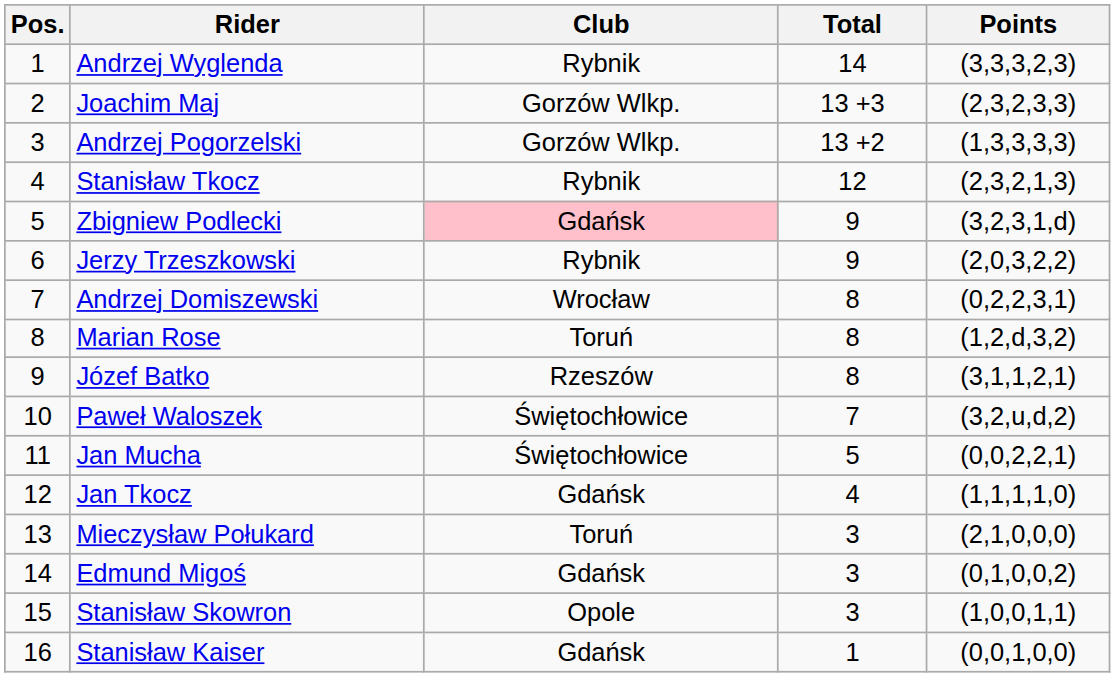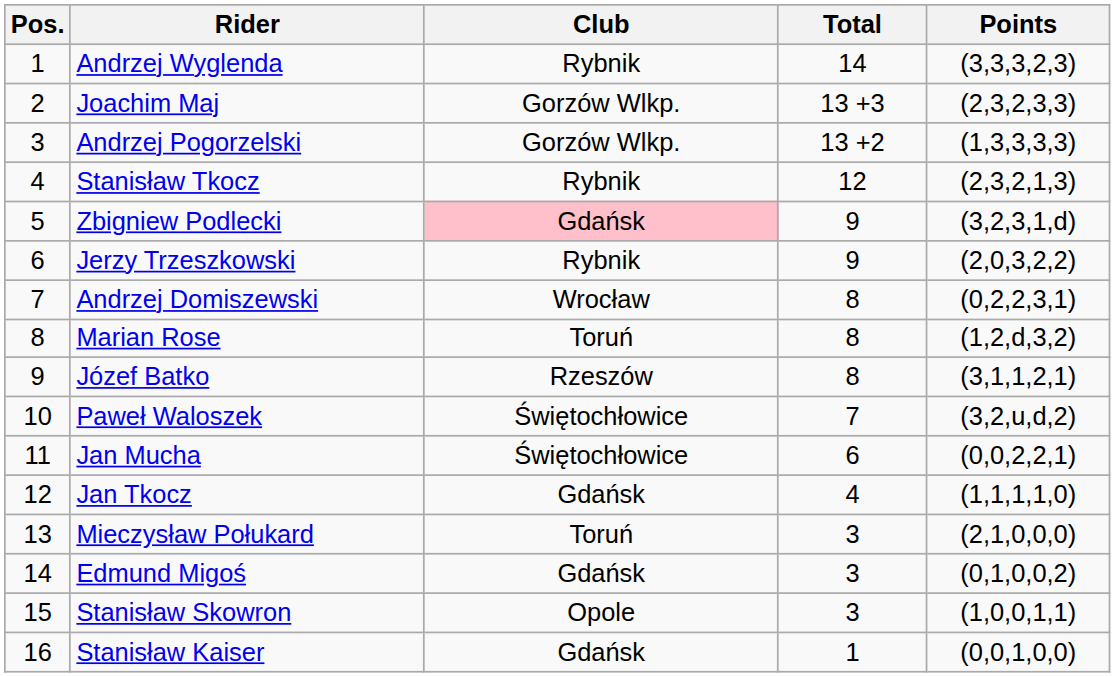 <table class=wikitable style="font-size:93%;">
 <tr>
 <th width=25px>Pos.</th>
 <th width=200px>Rider</th>
 <th width=200px>Club</th>
 <th width=80px>Total</th>
 <th width=100px>Points</th>
 </tr>
 <tr align=center>
 <td>1</td>
 <td align=left><a href='#'>Andrzej Wyglenda</a></td>
 <td>Rybnik</td>
 <td>14</td>
 <td>(3,3,3,2,3)</td>
 </tr>
 <tr align=center>
 <td>2</td>
 <td align=left><a href='#'>Joachim Maj</a></td>
 <td>Gorzów Wlkp.</td>
 <td>13 +3</td>
 <td>(2,3,2,3,3)</td>
 </tr>
 <tr align=center>
 <td>3</td>
 <td align=left><a href='#'>Andrzej Pogorzelski</a></td>
 <td>Gorzów Wlkp.</td>
 <td>13 +2</td>
 <td>(1,3,3,3,3)</td>
 </tr>
 <tr align=center>
 <td>4</td>
 <td align=left><a href='#'>Stanisław Tkocz</a></td>
 <td>Rybnik</td>
 <td>12</td>
 <td>(2,3,2,1,3)</td>
 </tr>
 <tr align=center>
 <td>5</td>
 <td align=left><a href='#'>Zbigniew Podlecki</a></td>
 <td style="background: pink;">Gdańsk</td>
 <td>9</td>
 <td>(3,2,3,1,d)</td>
 </tr>
 <tr align=center>
 <td>6</td>
 <td align=left><a href='#'>Jerzy Trzeszkowski</a></td>
 <td>Rybnik</td>
 <td>9</td>
 <td>(2,0,3,2,2)</td>
 </tr>
 <tr align=center>
 <td>7</td>
 <td align=left><a href='#'>Andrzej Domiszewski</a></td>
 <td>Wrocław</td>
 <td>8</td>
 <td>(0,2,2,3,1)</td>
 </tr>
 <tr align=center>
 <td>8</td>
 <td align=left><a href='#'>Marian Rose</a></td>
 <td>Toruń</td>
 <td>8</td>
 <td>(1,2,d,3,2)</td>
 </tr>
 <tr align=center>
 <td>9</td>
 <td align=left><a href='#'>Józef Batko</a></td>
 <td>Rzeszów</td>
 <td>8</td>
 <td>(3,1,1,2,1)</td>
 </tr>
 <tr align=center>
 <td>10</td>
 <td align=left><a href='#'>Paweł Waloszek</a></td>
 <td>Świętochłowice</td>
 <td>7</td>
 <td>(3,2,u,d,2)</td>
 </tr>
 <tr align=center>
 <td>11</td>
 <td align=left><a href='#'>Jan Mucha</a></td>
 <td>Świętochłowice</td>
-<td>5</td>
+<td>6</td>
 <td>(0,0,2,2,1)</td>
 </tr>
 <tr align=center>
 <td>12</td>
 <td align=left><a href='#'>Jan Tkocz</a></td>
 <td>Gdańsk</td>
 <td>4</td>
 <td>(1,1,1,1,0)</td>
 </tr>
 <tr align=center>
 <td>13</td>
 <td align=left><a href='#'>Mieczysław Połukard</a></td>
 <td>Toruń</td>
 <td>3</td>
 <td>(2,1,0,0,0)</td>
 </tr>
 <tr align=center>
 <td>14</td>
 <td align=left><a href='#'>Edmund Migoś</a></td>
 <td>Gdańsk</td>
 <td>3</td>
 <td>(0,1,0,0,2)</td>
 </tr>
 <tr align=center>
 <td>15</td>
 <td align=left><a href='#'>Stanisław Skowron</a></td>
 <td>Opole</td>
 <td>3</td>
 <td>(1,0,0,1,1)</td>
 </tr>
 <tr align=center>
 <td>16</td>
 <td align=left><a href='#'>Stanisław Kaiser</a></td>
 <td>Gdańsk</td>
 <td>1</td>
 <td>(0,0,1,0,0)</td>
 </tr>
 </table>
